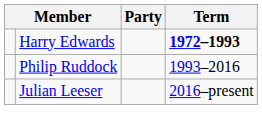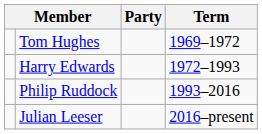 <table class="wikitable">
 <tr>
 <th colspan="2">Member</th>
 <th>Party</th>
 <th>Term</th>
 </tr>
 <tr>
 <td> </td>
+<td><a href='#'>Tom Hughes</a></td>
+<td></td>
+<td><a href='#'>1969</a>–1972</td>
+</tr>
+<tr>
+<td> </td>
 <td><a href='#'>Harry Edwards</a></td>
 <td></td>
-<td><strong><a href='#'>1972</a>–1993</strong></td>
+<td><a href='#'>1972</a>–1993</td>
 </tr>
 <tr>
 <td> </td>
 <td><a href='#'>Philip Ruddock</a></td>
 <td></td>
 <td><a href='#'>1993</a>–2016</td>
 </tr>
 <tr>
 <td> </td>
 <td><a href='#'>Julian Leeser</a></td>
 <td></td>
 <td><a href='#'>2016</a>–present</td>
 </tr>
 </table>
